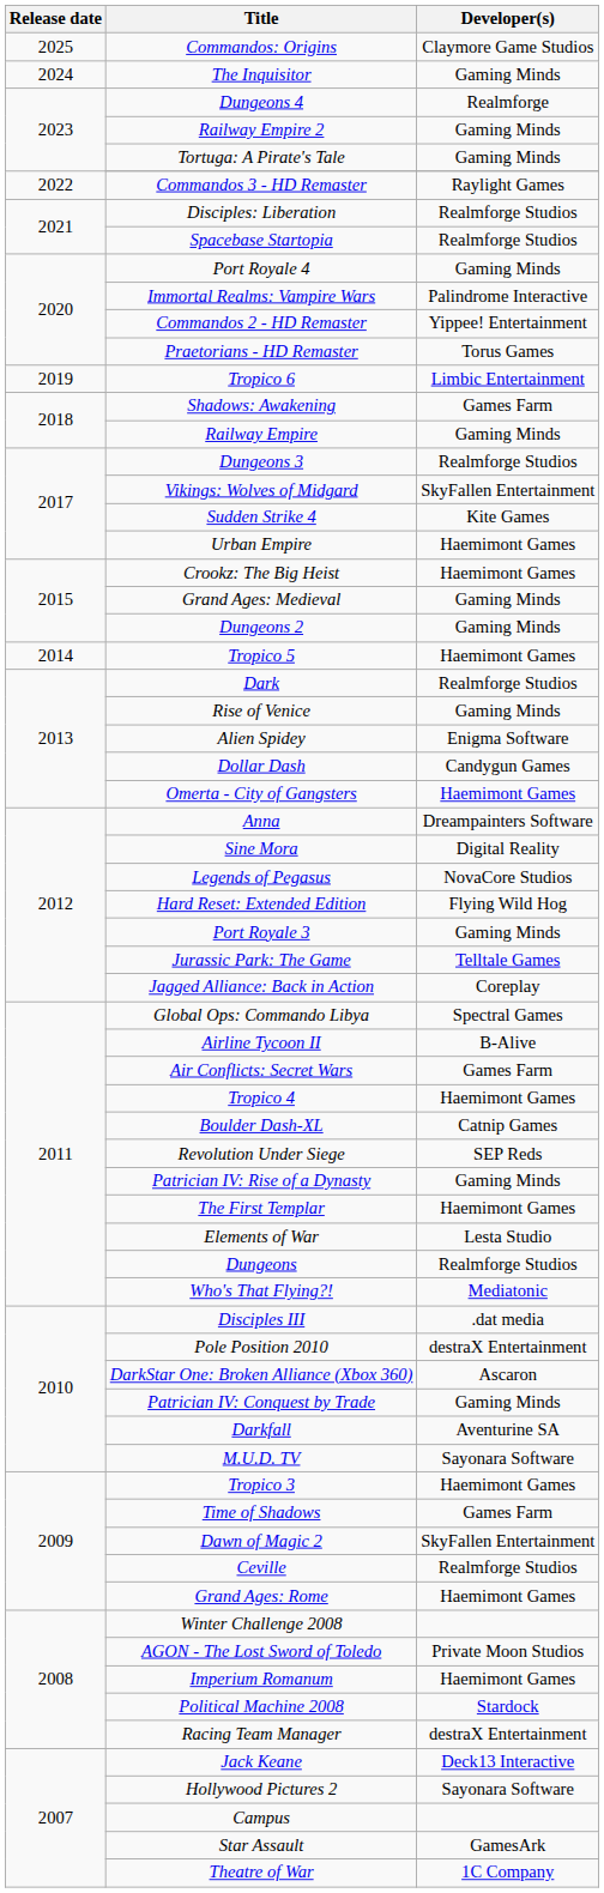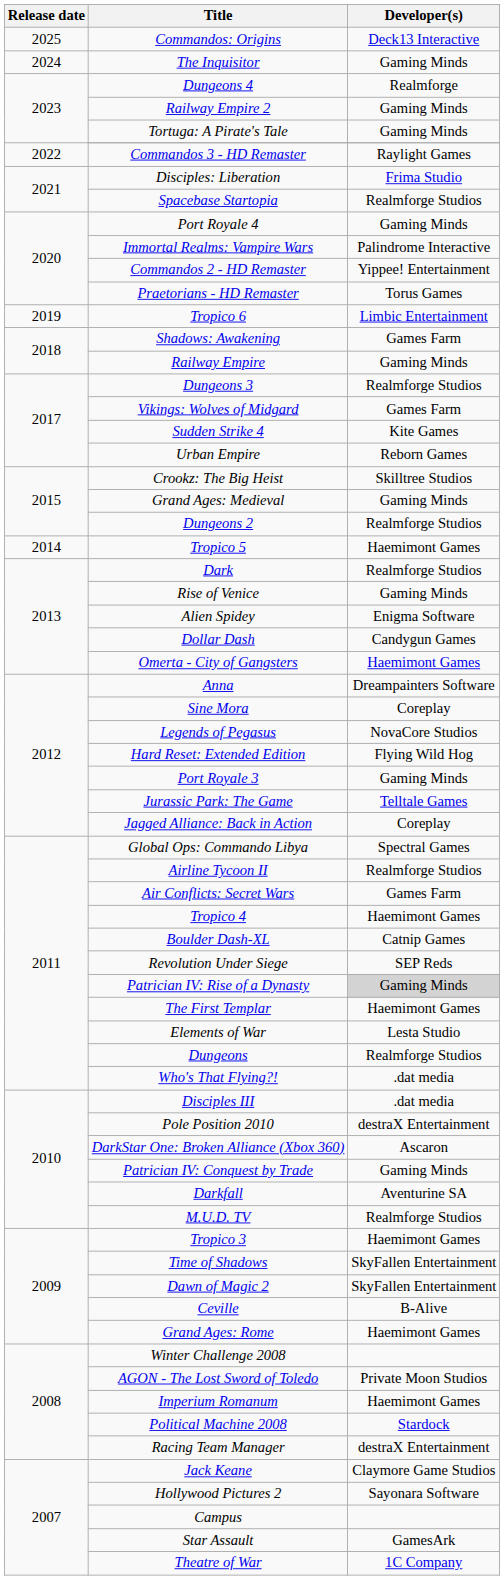 <table class="sortable wikitable" style="text-align: center">
 <tr>
 <th>Release date</th>
 <th>Title</th>
 <th>Developer(s)</th>
 </tr>
 <tr>
 <td>2025</td>
 <td><em><a href='#'>Commandos: Origins</a></em></td>
-<td>Claymore Game Studios</td>
+<td><a href='#'>Deck13 Interactive</a></td>
 </tr>
 <tr>
 <td>2024</td>
 <td><em><a href='#'>The Inquisitor</a></em></td>
 <td>Gaming Minds</td>
 </tr>
 <tr>
 <td rowspan="3">2023</td>
 <td><em><a href='#'>Dungeons 4</a></em></td>
 <td>Realmforge</td>
 </tr>
 <tr>
 <td><em><a href='#'>Railway Empire 2</a></em></td>
 <td>Gaming Minds</td>
 </tr>
 <tr>
 <td><em>Tortuga: A Pirate's Tale</em></td>
 <td>Gaming Minds</td>
 </tr>
 <tr>
 <td rowspan="2">2022</td>
 </tr>
 <tr>
 <td><em><a href='#'>Commandos 3 - HD Remaster</a></em></td>
 <td>Raylight Games</td>
 </tr>
 <tr>
 <td rowspan="2">2021</td>
 <td><em>Disciples: Liberation</em></td>
-<td>Realmforge Studios</td>
+<td><a href='#'>Frima Studio</a></td>
 </tr>
 <tr>
 <td><em><a href='#'>Spacebase Startopia</a></em></td>
 <td>Realmforge Studios</td>
 </tr>
 <tr>
 <td rowspan="4">2020</td>
 <td><em>Port Royale 4</em></td>
 <td>Gaming Minds</td>
 </tr>
 <tr>
 <td><em><a href='#'>Immortal Realms: Vampire Wars</a></em></td>
 <td>Palindrome Interactive</td>
 </tr>
 <tr>
 <td><em><a href='#'>Commandos 2 - HD Remaster</a></em></td>
 <td>Yippee! Entertainment</td>
 </tr>
 <tr>
 <td><em><a href='#'>Praetorians - HD Remaster</a></em></td>
 <td>Torus Games</td>
 </tr>
 <tr>
 <td>2019</td>
 <td><em><a href='#'>Tropico 6</a></em></td>
 <td><a href='#'>Limbic Entertainment</a></td>
 </tr>
 <tr>
 <td rowspan="2">2018</td>
 <td><em><a href='#'>Shadows: Awakening</a></em></td>
 <td>Games Farm</td>
 </tr>
 <tr>
 <td><em><a href='#'>Railway Empire</a></em></td>
 <td>Gaming Minds</td>
 </tr>
 <tr>
 <td rowspan="4">2017</td>
 <td><em><a href='#'>Dungeons 3</a></em></td>
 <td>Realmforge Studios</td>
 </tr>
 <tr>
 <td><em><a href='#'>Vikings: Wolves of Midgard</a></em></td>
-<td>SkyFallen Entertainment</td>
+<td>Games Farm</td>
 </tr>
 <tr>
 <td><em><a href='#'>Sudden Strike 4</a></em></td>
 <td>Kite Games</td>
 </tr>
 <tr>
 <td><em>Urban Empire</em></td>
-<td>Haemimont Games</td>
+<td>Reborn Games</td>
 </tr>
 <tr>
 <td rowspan="3">2015</td>
 <td><em>Crookz: The Big Heist</em></td>
-<td>Haemimont Games</td>
+<td>Skilltree Studios</td>
 </tr>
 <tr>
 <td><em>Grand Ages: Medieval</em></td>
 <td>Gaming Minds</td>
 </tr>
 <tr>
 <td><em><a href='#'>Dungeons 2</a></em></td>
-<td>Gaming Minds</td>
+<td>Realmforge Studios</td>
 </tr>
 <tr>
 <td>2014</td>
 <td><em><a href='#'>Tropico 5</a></em></td>
 <td>Haemimont Games</td>
 </tr>
 <tr>
 <td rowspan="5">2013</td>
 <td><em><a href='#'>Dark</a></em></td>
 <td>Realmforge Studios</td>
 </tr>
 <tr>
 <td><em>Rise of Venice</em></td>
 <td>Gaming Minds</td>
 </tr>
 <tr>
 <td><em>Alien Spidey</em></td>
 <td>Enigma Software</td>
 </tr>
 <tr>
 <td><em><a href='#'>Dollar Dash</a></em></td>
 <td>Candygun Games</td>
 </tr>
 <tr>
 <td><em><a href='#'>Omerta - City of Gangsters</a></em></td>
 <td><a href='#'>Haemimont Games</a></td>
 </tr>
 <tr>
 <td rowspan="7">2012</td>
 <td><em><a href='#'>Anna</a></em></td>
 <td>Dreampainters Software</td>
 </tr>
 <tr>
 <td><em><a href='#'>Sine Mora</a></em></td>
-<td>Digital Reality</td>
+<td>Coreplay</td>
 </tr>
 <tr>
 <td><em><a href='#'>Legends of Pegasus</a></em></td>
 <td>NovaCore Studios</td>
 </tr>
 <tr>
 <td><em><a href='#'>Hard Reset: Extended Edition</a></em></td>
 <td>Flying Wild Hog</td>
 </tr>
 <tr>
 <td><em><a href='#'>Port Royale 3</a></em></td>
 <td>Gaming Minds</td>
 </tr>
 <tr>
 <td><em><a href='#'>Jurassic Park: The Game</a></em></td>
 <td><a href='#'>Telltale Games</a></td>
 </tr>
 <tr>
 <td><em><a href='#'>Jagged Alliance: Back in Action</a></em></td>
 <td>Coreplay</td>
 </tr>
 <tr>
 <td rowspan="11">2011</td>
 <td><em>Global Ops: Commando Libya</em></td>
 <td>Spectral Games</td>
 </tr>
 <tr>
 <td><em><a href='#'>Airline Tycoon II</a></em></td>
-<td>B-Alive</td>
+<td>Realmforge Studios</td>
 </tr>
 <tr>
 <td><em><a href='#'>Air Conflicts: Secret Wars</a></em></td>
 <td>Games Farm</td>
 </tr>
 <tr>
 <td><em><a href='#'>Tropico 4</a></em></td>
 <td>Haemimont Games</td>
 </tr>
 <tr>
 <td><em><a href='#'>Boulder Dash-XL</a></em></td>
 <td>Catnip Games</td>
 </tr>
 <tr>
 <td><em>Revolution Under Siege</em></td>
 <td>SEP Reds</td>
 </tr>
 <tr>
 <td><em><a href='#'>Patrician IV: Rise of a Dynasty</a></em></td>
-<td>Gaming Minds</td>
+<td style="background: lightgrey;">Gaming Minds</td>
 </tr>
 <tr>
 <td><em><a href='#'>The First Templar</a></em></td>
 <td>Haemimont Games</td>
 </tr>
 <tr>
 <td><em>Elements of War</em></td>
 <td>Lesta Studio</td>
 </tr>
 <tr>
 <td><em><a href='#'>Dungeons</a></em></td>
 <td>Realmforge Studios</td>
 </tr>
 <tr>
 <td><em><a href='#'>Who's That Flying?!</a></em></td>
-<td><a href='#'>Mediatonic</a></td>
+<td>.dat media</td>
 </tr>
 <tr>
 <td rowspan="6">2010</td>
 <td><em><a href='#'>Disciples III</a></em></td>
 <td>.dat media</td>
 </tr>
 <tr>
 <td><em>Pole Position 2010</em></td>
 <td>destraX Entertainment</td>
 </tr>
 <tr>
 <td><em><a href='#'>DarkStar One: Broken Alliance (Xbox 360)</a></em></td>
 <td>Ascaron</td>
 </tr>
 <tr>
 <td><em><a href='#'>Patrician IV: Conquest by Trade</a></em></td>
 <td>Gaming Minds</td>
 </tr>
 <tr>
 <td><em><a href='#'>Darkfall</a></em></td>
 <td>Aventurine SA</td>
 </tr>
 <tr>
 <td><em><a href='#'>M.U.D. TV</a></em></td>
-<td>Sayonara Software</td>
+<td>Realmforge Studios</td>
 </tr>
 <tr>
 <td rowspan="5">2009</td>
 <td><em><a href='#'>Tropico 3</a></em></td>
 <td>Haemimont Games</td>
 </tr>
 <tr>
 <td><em><a href='#'>Time of Shadows</a></em></td>
-<td>Games Farm</td>
+<td>SkyFallen Entertainment</td>
 </tr>
 <tr>
 <td><em><a href='#'>Dawn of Magic 2</a></em></td>
 <td>SkyFallen Entertainment</td>
 </tr>
 <tr>
 <td><em><a href='#'>Ceville</a></em></td>
-<td>Realmforge Studios</td>
+<td>B-Alive</td>
 </tr>
 <tr>
 <td><em><a href='#'>Grand Ages: Rome</a></em></td>
 <td>Haemimont Games</td>
 </tr>
 <tr>
 <td rowspan="5">2008</td>
 <td><em>Winter Challenge 2008</em></td>
 <td></td>
 </tr>
 <tr>
 <td><em><a href='#'>AGON - The Lost Sword of Toledo</a></em></td>
 <td>Private Moon Studios</td>
 </tr>
 <tr>
 <td><em><a href='#'>Imperium Romanum</a></em></td>
 <td>Haemimont Games</td>
 </tr>
 <tr>
 <td><em><a href='#'>Political Machine 2008</a></em></td>
 <td><a href='#'>Stardock</a></td>
 </tr>
 <tr>
 <td><em>Racing Team Manager</em></td>
 <td>destraX Entertainment</td>
 </tr>
 <tr>
 <td rowspan="5">2007</td>
 <td><em><a href='#'>Jack Keane</a></em></td>
-<td><a href='#'>Deck13 Interactive</a></td>
+<td>Claymore Game Studios</td>
 </tr>
 <tr>
 <td><em>Hollywood Pictures 2</em></td>
 <td>Sayonara Software</td>
 </tr>
 <tr>
 <td><em>Campus</em></td>
 <td></td>
 </tr>
 <tr>
 <td><em>Star Assault</em></td>
 <td>GamesArk</td>
 </tr>
 <tr>
 <td><em><a href='#'>Theatre of War</a></em></td>
 <td><a href='#'>1C Company</a></td>
 </tr>
 </table>
